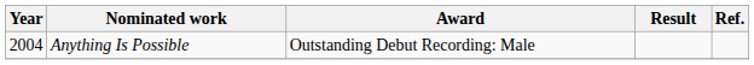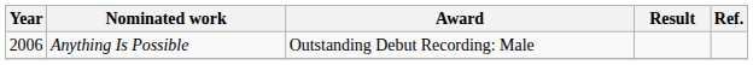 <table class="wikitable">
 <tr>
 <th>Year</th>
 <th width="220">Nominated work</th>
 <th width="325">Award</th>
 <th width="65">Result</th>
 <th>Ref.</th>
 </tr>
 <tr>
-<td align="center" rowspan=1>2004</td>
+<td align="center" rowspan=1>2006</td>
 <td><em>Anything Is Possible</em></td>
 <td>Outstanding Debut Recording: Male</td>
 <td></td>
 <td align="center"></td>
 </tr>
 <tr>
 </tr>
 </table>
